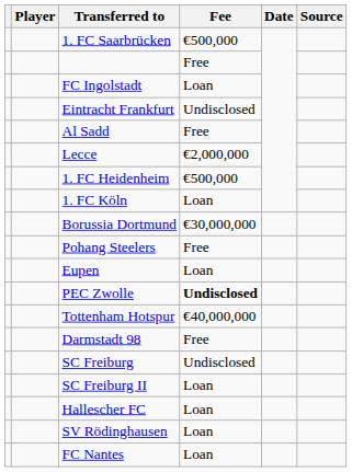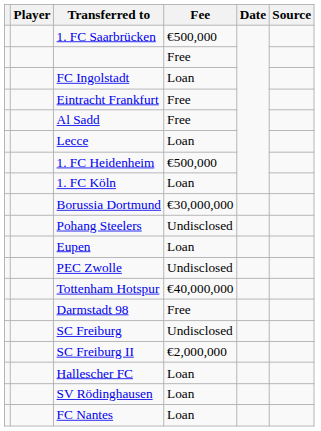 <table class="wikitable plainrowheaders sortable">
 <tr>
 <th></th>
 <th scope="col">Player</th>
 <th>Transferred to</th>
 <th style="width: 65px;">Fee</th>
 <th scope="col">Date</th>
 <th scope="col">Source</th>
 </tr>
 <tr>
 <td align=center></td>
 <td></td>
 <td> <a href='#'>1. FC Saarbrücken</a></td>
 <td>€500,000</td>
 <td rowspan=8></td>
 <td></td>
 </tr>
 <tr>
 <td align=center></td>
 <td></td>
 <td></td>
 <td>Free</td>
 <td></td>
 </tr>
 <tr>
 <td align=center></td>
 <td></td>
 <td> <a href='#'>FC Ingolstadt</a></td>
 <td>Loan</td>
 <td></td>
 </tr>
 <tr>
 <td align="center"></td>
 <td></td>
 <td> <a href='#'>Eintracht Frankfurt</a></td>
-<td>Undisclosed</td>
+<td>Free</td>
 <td></td>
 </tr>
 <tr>
 <td align=center></td>
 <td></td>
 <td> <a href='#'>Al Sadd</a></td>
 <td>Free</td>
 <td></td>
 </tr>
 <tr>
 <td align="center"></td>
 <td></td>
 <td> <a href='#'>Lecce</a></td>
-<td>€2,000,000</td>
+<td>Loan</td>
 <td></td>
 </tr>
 <tr>
 <td align=center></td>
 <td></td>
 <td> <a href='#'>1. FC Heidenheim</a></td>
 <td>€500,000</td>
 <td></td>
 </tr>
 <tr>
 <td align="center"></td>
 <td></td>
 <td> <a href='#'>1. FC Köln</a></td>
 <td>Loan</td>
 <td></td>
 </tr>
 <tr>
 <td align=center></td>
 <td></td>
 <td> <a href='#'>Borussia Dortmund</a></td>
 <td>€30,000,000</td>
 <td></td>
 <td></td>
 </tr>
 <tr>
 <td align=center></td>
 <td></td>
 <td> <a href='#'>Pohang Steelers</a></td>
-<td>Free</td>
+<td>Undisclosed</td>
 <td></td>
 <td></td>
 </tr>
 <tr>
 <td align=center></td>
 <td></td>
 <td> <a href='#'>Eupen</a></td>
 <td>Loan</td>
 <td></td>
 <td></td>
 </tr>
 <tr>
 <td align=center></td>
 <td></td>
 <td> <a href='#'>PEC Zwolle</a></td>
-<td><strong>Undisclosed</strong></td>
+<td>Undisclosed</td>
 <td></td>
 <td></td>
 </tr>
 <tr>
 <td align=center></td>
 <td></td>
 <td> <a href='#'>Tottenham Hotspur</a></td>
 <td>€40,000,000</td>
 <td></td>
 <td></td>
 </tr>
 <tr>
 <td align=center></td>
 <td></td>
 <td> <a href='#'>Darmstadt 98</a></td>
 <td>Free</td>
 <td></td>
 <td></td>
 </tr>
 <tr>
 <td align=center></td>
 <td></td>
 <td> <a href='#'>SC Freiburg</a></td>
 <td>Undisclosed</td>
 <td></td>
 <td></td>
 </tr>
 <tr>
 <td align=center></td>
 <td></td>
 <td> <a href='#'>SC Freiburg II</a></td>
-<td>Loan</td>
+<td>€2,000,000</td>
 <td></td>
 <td></td>
 </tr>
 <tr>
 <td align=center></td>
 <td></td>
 <td> <a href='#'>Hallescher FC</a></td>
 <td>Loan</td>
 <td></td>
 <td></td>
 </tr>
 <tr>
 <td align=center></td>
 <td></td>
 <td> <a href='#'>SV Rödinghausen</a></td>
 <td>Loan</td>
 <td></td>
 <td></td>
 </tr>
 <tr>
 <td align=center></td>
 <td></td>
 <td> <a href='#'>FC Nantes</a></td>
 <td>Loan</td>
 <td></td>
 <td></td>
 </tr>
 </table>
